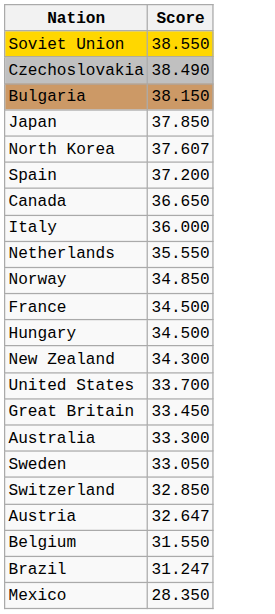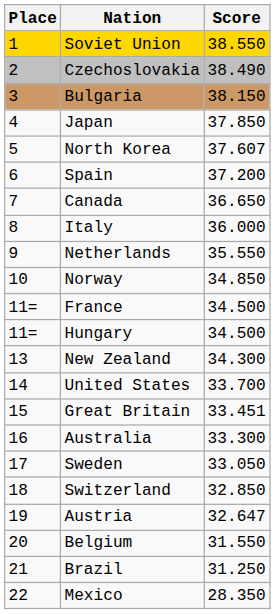 <table class="wikitable">
 <tr>
+<th>Place</th>
 <th>Nation</th>
 <th>Score</th>
 </tr>
 <tr bgcolor=gold>
+<td>1</td>
 <td> Soviet Union</td>
 <td>38.550</td>
 </tr>
 <tr bgcolor=silver>
+<td>2</td>
 <td> Czechoslovakia</td>
 <td>38.490</td>
 </tr>
 <tr bgcolor=cc9966>
+<td>3</td>
 <td> Bulgaria</td>
 <td>38.150</td>
 </tr>
 <tr>
+<td>4</td>
 <td> Japan</td>
 <td>37.850</td>
 </tr>
 <tr>
+<td>5</td>
 <td> North Korea</td>
 <td>37.607</td>
 </tr>
 <tr>
+<td>6</td>
 <td> Spain</td>
 <td>37.200</td>
 </tr>
 <tr>
+<td>7</td>
 <td> Canada</td>
 <td>36.650</td>
 </tr>
 <tr>
+<td>8</td>
 <td> Italy</td>
 <td>36.000</td>
 </tr>
 <tr>
+<td>9</td>
 <td> Netherlands</td>
 <td>35.550</td>
 </tr>
 <tr>
+<td>10</td>
 <td> Norway</td>
 <td>34.850</td>
 </tr>
 <tr>
+<td>11=</td>
 <td> France</td>
 <td>34.500</td>
 </tr>
 <tr>
+<td>11=</td>
 <td> Hungary</td>
 <td>34.500</td>
 </tr>
 <tr>
+<td>13</td>
 <td> New Zealand</td>
 <td>34.300</td>
 </tr>
 <tr>
+<td>14</td>
 <td> United States</td>
 <td>33.700</td>
 </tr>
 <tr>
+<td>15</td>
 <td> Great Britain</td>
-<td>33.450</td>
+<td>33.451</td>
 </tr>
 <tr>
+<td>16</td>
 <td> Australia</td>
 <td>33.300</td>
 </tr>
 <tr>
+<td>17</td>
 <td> Sweden</td>
 <td>33.050</td>
 </tr>
 <tr>
+<td>18</td>
 <td>	Switzerland</td>
 <td>32.850</td>
 </tr>
 <tr>
+<td>19</td>
 <td> Austria</td>
 <td>32.647</td>
 </tr>
 <tr>
+<td>20</td>
 <td> Belgium</td>
 <td>31.550</td>
 </tr>
 <tr>
+<td>21</td>
 <td> Brazil</td>
-<td>31.247</td>
+<td>31.250</td>
 </tr>
 <tr>
+<td>22</td>
 <td> Mexico</td>
 <td>28.350</td>
 </tr>
 </table>
